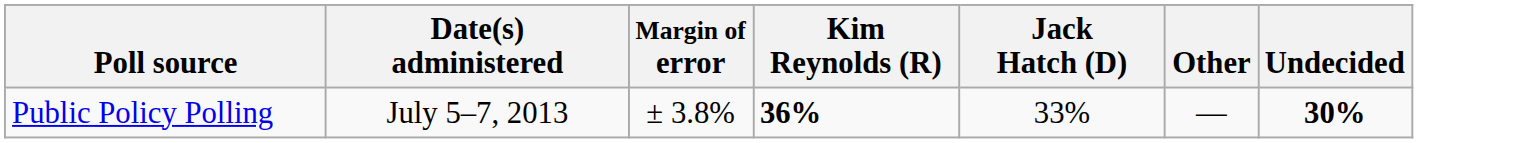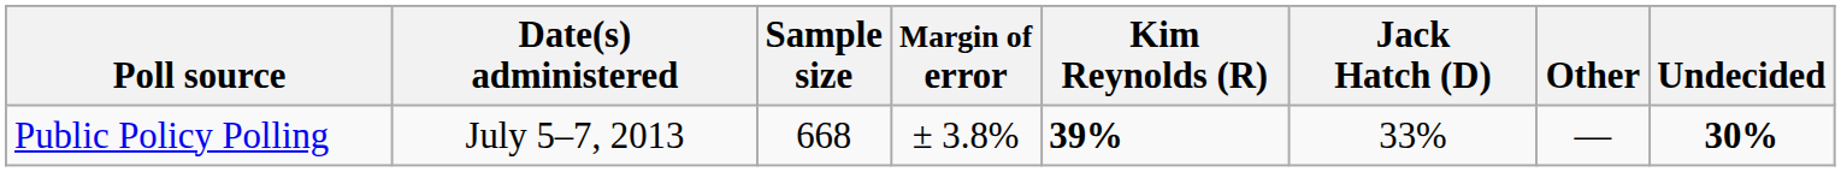 <table class="wikitable">
 <tr valign= bottom>
 <th style="width:160px;">Poll source</th>
 <th style="width:150px;">Date(s)<br>administered</th>
+<th class=small>Sample<br>size</th>
 <th class=small><small>Margin of</small><br>error</th>
 <th style="width:100px;">Kim<br>Reynolds (R)</th>
 <th style="width:100px;">Jack<br>Hatch (D)</th>
 <th style="width:40px;">Other</th>
 <th style="width:40px;">Undecided</th>
 </tr>
 <tr>
 <td><a href='#'>Public Policy Polling</a></td>
 <td align=center>July 5–7, 2013</td>
+<td align=center>668</td>
 <td align=center>± 3.8%</td>
-<td><strong>36%</strong></td>
+<td><strong>39%</strong></td>
 <td align=center>33%</td>
 <td align=center>—</td>
 <td align=center><strong>30%</strong></td>
 </tr>
 </table>
